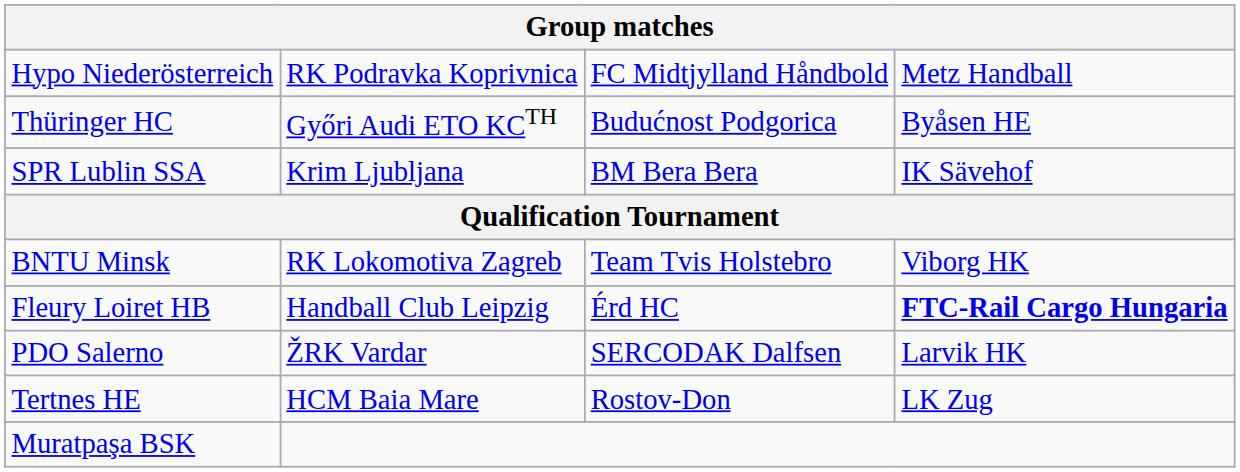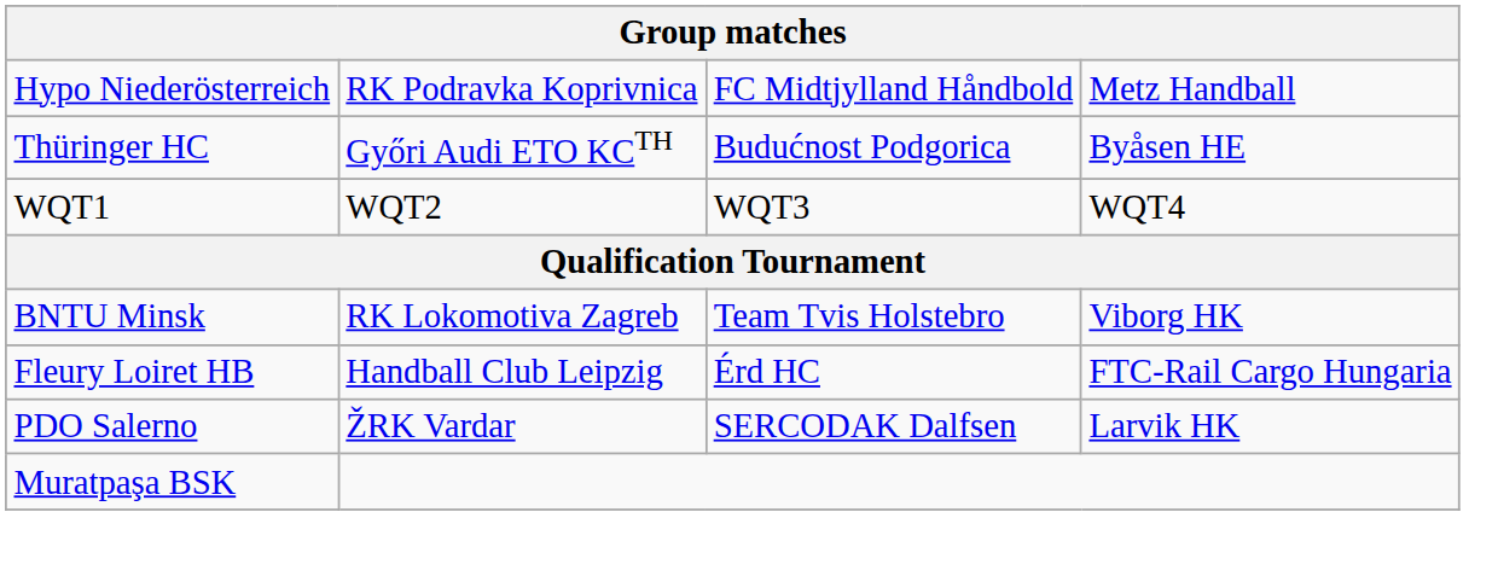 <table class="wikitable">
 <tr>
 <th colspan="4">Group matches</th>
 </tr>
 <tr>
 <td> <a href='#'>Hypo Niederösterreich</a></td>
 <td> <a href='#'>RK Podravka Koprivnica</a></td>
 <td> <a href='#'>FC Midtjylland Håndbold</a></td>
 <td> <a href='#'>Metz Handball</a></td>
 </tr>
 <tr>
 <td> <a href='#'>Thüringer HC</a></td>
 <td> <a href='#'>Győri Audi ETO KC</a><sup>TH</sup></td>
 <td> <a href='#'>Budućnost Podgorica</a></td>
 <td> <a href='#'>Byåsen HE</a></td>
 </tr>
 <tr>
-<td> <a href='#'>SPR Lublin SSA</a></td>
-<td> <a href='#'>Krim Ljubljana</a></td>
-<td> <a href='#'>BM Bera Bera</a></td>
-<td> <a href='#'>IK Sävehof</a></td>
+<td>WQT1</td>
+<td>WQT2</td>
+<td>WQT3</td>
+<td>WQT4</td>
 </tr>
 <tr>
 <th colspan="4">Qualification Tournament</th>
 </tr>
 <tr>
 <td> <a href='#'>BNTU Minsk</a></td>
 <td> <a href='#'>RK Lokomotiva Zagreb</a></td>
 <td> <a href='#'>Team Tvis Holstebro</a></td>
 <td> <a href='#'>Viborg HK</a></td>
 </tr>
 <tr>
 <td> <a href='#'>Fleury Loiret HB</a></td>
 <td> <a href='#'>Handball Club Leipzig</a></td>
 <td> <a href='#'>Érd HC</a></td>
-<td><strong> <a href='#'>FTC-Rail Cargo Hungaria</a></strong></td>
+<td> <a href='#'>FTC-Rail Cargo Hungaria</a></td>
 </tr>
 <tr>
 <td> <a href='#'>PDO Salerno</a></td>
 <td> <a href='#'>ŽRK Vardar</a></td>
 <td> <a href='#'>SERCODAK Dalfsen</a></td>
 <td> <a href='#'>Larvik HK</a></td>
 </tr>
 <tr>
-<td> <a href='#'>Tertnes HE</a></td>
-<td> <a href='#'>HCM Baia Mare</a></td>
-<td> <a href='#'>Rostov-Don</a></td>
-<td> <a href='#'>LK Zug</a></td>
-</tr>
-<tr>
 <td> <a href='#'>Muratpaşa BSK</a></td>
 </tr>
 </table>
